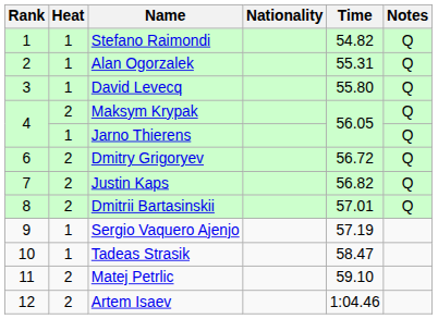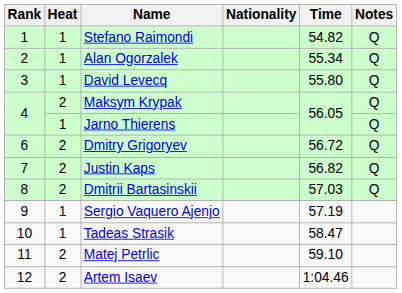 <table class="wikitable sortable" style="text-align:center">
 <tr>
 <th>Rank</th>
 <th>Heat</th>
 <th>Name</th>
 <th>Nationality</th>
 <th>Time</th>
 <th>Notes</th>
 </tr>
 <tr bgcolor=ccffcc>
 <td>1</td>
 <td>1</td>
 <td align=left><a href='#'>Stefano Raimondi</a></td>
 <td align=left></td>
 <td>54.82</td>
 <td>Q</td>
 </tr>
 <tr bgcolor=ccffcc>
 <td>2</td>
 <td>1</td>
 <td align=left><a href='#'>Alan Ogorzalek</a></td>
 <td align=left></td>
-<td>55.31</td>
+<td>55.34</td>
 <td>Q</td>
 </tr>
 <tr bgcolor=ccffcc>
 <td>3</td>
 <td>1</td>
 <td align=left><a href='#'>David Levecq</a></td>
 <td align=left></td>
 <td>55.80</td>
 <td>Q</td>
 </tr>
 <tr bgcolor=ccffcc>
 <td rowspan=2>4</td>
 <td>2</td>
 <td align=left><a href='#'>Maksym Krypak</a></td>
 <td align=left></td>
 <td rowspan=2>56.05</td>
 <td>Q</td>
 </tr>
 <tr bgcolor=ccffcc>
 <td>1</td>
 <td align=left><a href='#'>Jarno Thierens</a></td>
 <td align=left></td>
 <td>Q</td>
 </tr>
 <tr bgcolor=ccffcc>
 <td>6</td>
 <td>2</td>
 <td align=left><a href='#'>Dmitry Grigoryev</a></td>
 <td align=left></td>
 <td>56.72</td>
 <td>Q</td>
 </tr>
 <tr bgcolor=ccffcc>
 <td>7</td>
 <td>2</td>
 <td align=left><a href='#'>Justin Kaps</a></td>
 <td align=left></td>
 <td>56.82</td>
 <td>Q</td>
 </tr>
 <tr bgcolor=ccffcc>
 <td>8</td>
 <td>2</td>
 <td align=left><a href='#'>Dmitrii Bartasinskii</a></td>
 <td align=left></td>
-<td>57.01</td>
+<td>57.03</td>
 <td>Q</td>
 </tr>
 <tr>
 <td>9</td>
 <td>1</td>
 <td align=left><a href='#'>Sergio Vaquero Ajenjo</a></td>
 <td align=left></td>
 <td>57.19</td>
 <td></td>
 </tr>
 <tr>
 <td>10</td>
 <td>1</td>
 <td align=left><a href='#'>Tadeas Strasik</a></td>
 <td align=left></td>
 <td>58.47</td>
 <td></td>
 </tr>
 <tr>
 <td>11</td>
 <td>2</td>
 <td align=left><a href='#'>Matej Petrlic</a></td>
 <td align=left></td>
 <td>59.10</td>
 <td></td>
 </tr>
 <tr>
 <td>12</td>
 <td>2</td>
 <td align=left><a href='#'>Artem Isaev</a></td>
 <td align=left></td>
 <td>1:04.46</td>
 <td></td>
 </tr>
 </table>
